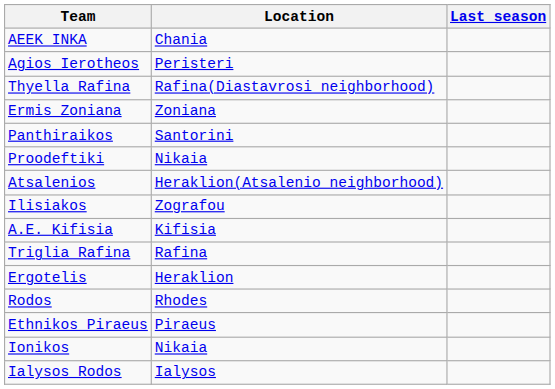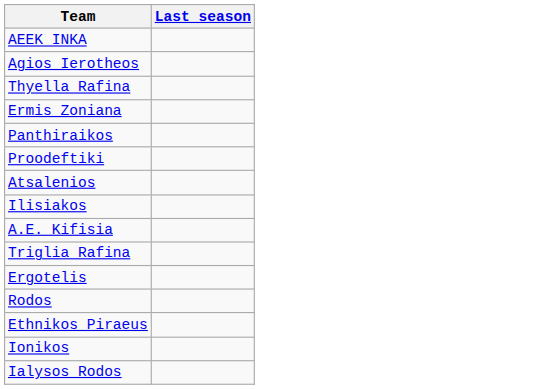 <table class="wikitable sortable">
 <tr>
 <th>Team</th>
-<th>Location</th>
 <th><a href='#'>Last season</a></th>
 </tr>
 <tr>
 <td><a href='#'>AEEK INKA</a></td>
-<td><a href='#'>Chania</a></td>
 <td></td>
 </tr>
 <tr>
 <td><a href='#'>Agios Ierotheos</a></td>
-<td><a href='#'>Peristeri</a></td>
 <td></td>
 </tr>
 <tr>
 <td><a href='#'>Thyella Rafina</a></td>
-<td><a href='#'>Rafina(Diastavrosi neighborhood)</a></td>
 <td></td>
 </tr>
 <tr>
 <td><a href='#'>Ermis Zoniana</a></td>
-<td><a href='#'>Zoniana</a></td>
 <td></td>
 </tr>
 <tr>
 <td><a href='#'>Panthiraikos</a></td>
-<td><a href='#'>Santorini</a></td>
 <td></td>
 </tr>
 <tr>
 <td><a href='#'>Proodeftiki</a></td>
-<td><a href='#'>Nikaia</a></td>
 <td></td>
 </tr>
 <tr>
 <td><a href='#'>Atsalenios</a></td>
-<td><a href='#'>Heraklion(Atsalenio neighborhood)</a></td>
 <td></td>
 </tr>
 <tr>
 <td><a href='#'>Ilisiakos</a></td>
-<td><a href='#'>Zografou</a></td>
 <td></td>
 </tr>
 <tr>
 <td><a href='#'>A.E. Kifisia</a></td>
-<td><a href='#'>Kifisia</a></td>
 <td></td>
 </tr>
 <tr>
 <td><a href='#'>Triglia Rafina</a></td>
-<td><a href='#'>Rafina</a></td>
 <td></td>
 </tr>
 <tr>
 <td><a href='#'> Ergotelis</a></td>
-<td><a href='#'>Heraklion</a></td>
 <td></td>
 </tr>
 <tr>
 <td><a href='#'>Rodos</a></td>
-<td><a href='#'>Rhodes</a></td>
 <td></td>
 </tr>
 <tr>
 <td><a href='#'>Ethnikos Piraeus</a></td>
-<td><a href='#'>Piraeus</a></td>
 <td></td>
 </tr>
 <tr>
 <td><a href='#'>Ionikos</a></td>
-<td><a href='#'>Nikaia</a></td>
 <td></td>
 </tr>
 <tr>
 <td><a href='#'>Ialysos Rodos</a></td>
-<td><a href='#'>Ialysos</a></td>
 <td></td>
 </tr>
 </table>
